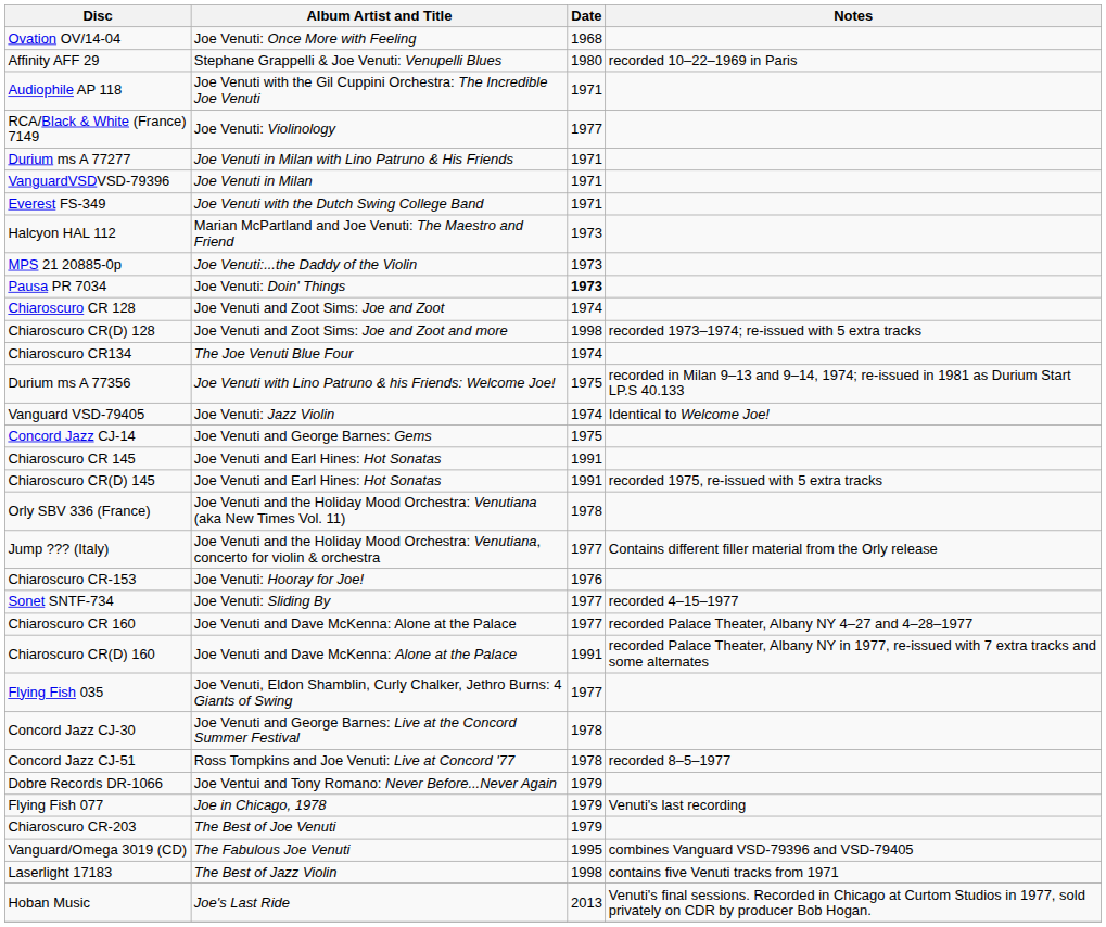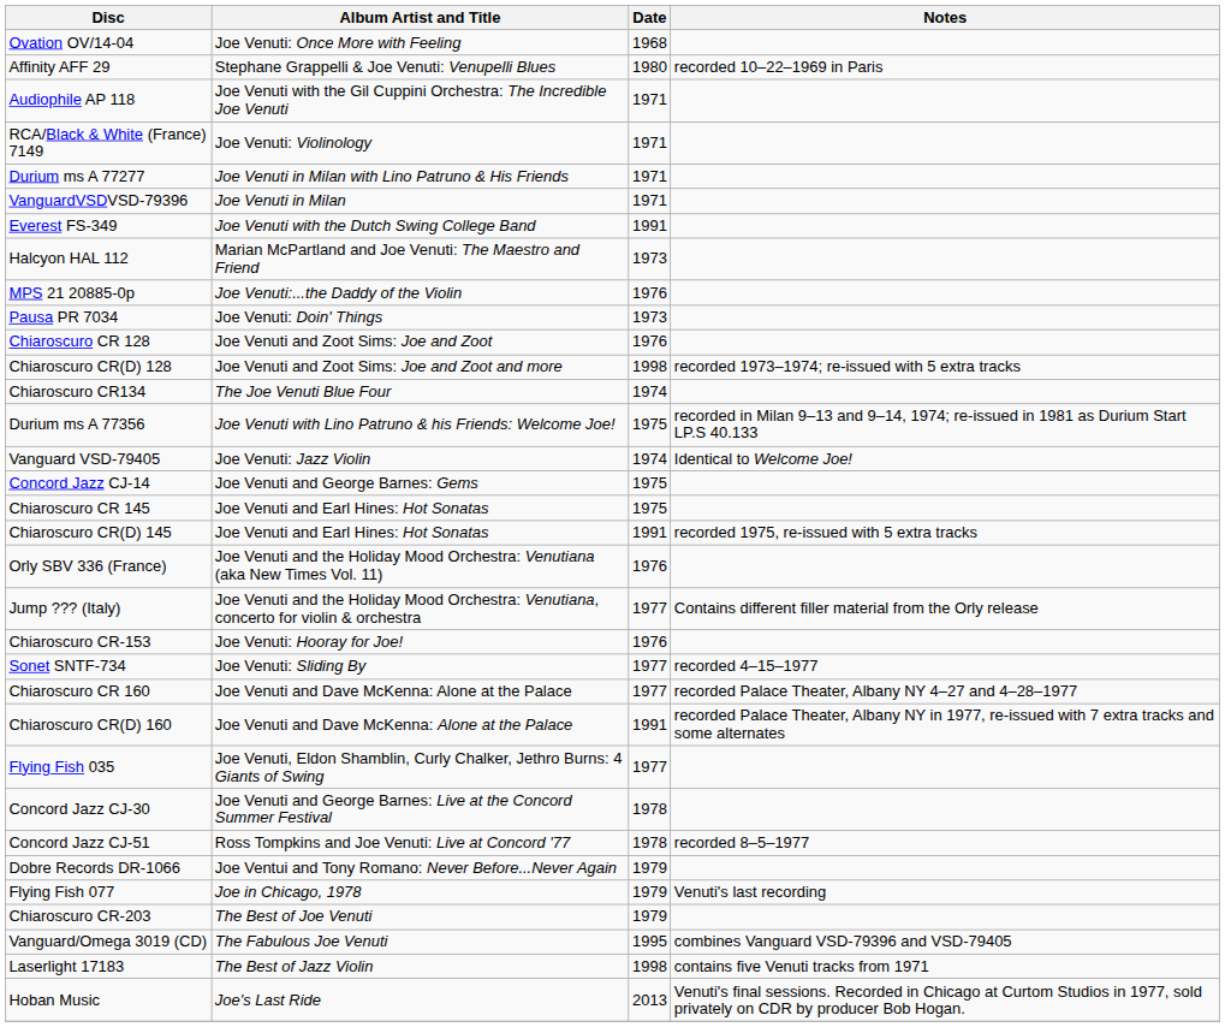 <table class="wikitable">
 <tr>
 <th>Disc</th>
 <th>Album Artist and Title</th>
 <th>Date</th>
 <th>Notes</th>
 </tr>
 <tr>
 <td><a href='#'>Ovation</a> OV/14-04</td>
 <td>Joe Venuti: <em>Once More with Feeling</em></td>
 <td>1968</td>
 <td></td>
 </tr>
 <tr>
 <td>Affinity AFF 29</td>
 <td>Stephane Grappelli & Joe Venuti: <em>Venupelli Blues</em></td>
 <td>1980</td>
 <td>recorded 10–22–1969 in Paris</td>
 </tr>
 <tr>
 <td><a href='#'>Audiophile</a> AP 118</td>
 <td>Joe Venuti with the Gil Cuppini Orchestra: <em>The Incredible Joe Venuti</em></td>
 <td>1971</td>
 <td></td>
 </tr>
 <tr>
 <td>RCA/<a href='#'>Black & White</a> (France) 7149</td>
 <td>Joe Venuti: <em>Violinology</em></td>
-<td>1977</td>
+<td>1971</td>
 <td></td>
 </tr>
 <tr>
 <td><a href='#'>Durium</a> ms A 77277</td>
 <td><em>Joe Venuti in Milan with Lino Patruno & His Friends</em></td>
 <td>1971</td>
 <td></td>
 </tr>
 <tr>
 <td><a href='#'>VanguardVSD</a>VSD-79396</td>
 <td><em>Joe Venuti in Milan</em></td>
 <td>1971</td>
 <td></td>
 </tr>
 <tr>
 <td><a href='#'>Everest</a> FS-349</td>
 <td><em>Joe Venuti with the Dutch Swing College Band</em></td>
-<td>1971</td>
+<td>1991</td>
 <td></td>
 </tr>
 <tr>
 <td>Halcyon HAL 112</td>
 <td>Marian McPartland and Joe Venuti: <em>The Maestro and Friend</em></td>
 <td>1973</td>
 <td></td>
 </tr>
 <tr>
 <td><a href='#'>MPS</a> 21 20885-0p</td>
 <td><em>Joe Venuti:...the Daddy of the Violin</em></td>
-<td>1973</td>
+<td>1976</td>
 <td></td>
 </tr>
 <tr>
 <td><a href='#'>Pausa</a> PR 7034</td>
 <td>Joe Venuti: <em>Doin' Things</em></td>
-<td><strong>1973</strong></td>
+<td>1973</td>
 <td></td>
 </tr>
 <tr>
 <td><a href='#'>Chiaroscuro</a> CR 128</td>
 <td>Joe Venuti and Zoot Sims: <em>Joe and Zoot</em></td>
-<td>1974</td>
+<td>1976</td>
 <td></td>
 </tr>
 <tr>
 <td>Chiaroscuro CR(D) 128</td>
 <td>Joe Venuti and Zoot Sims: <em>Joe and Zoot and more</em></td>
 <td>1998</td>
 <td>recorded 1973–1974; re-issued with 5 extra tracks</td>
 </tr>
 <tr>
 <td>Chiaroscuro CR134</td>
 <td><em>The Joe Venuti Blue Four</em></td>
 <td>1974</td>
 <td></td>
 </tr>
 <tr>
 <td>Durium ms A 77356</td>
 <td><em>Joe Venuti with Lino Patruno & his Friends: Welcome Joe!</em></td>
 <td>1975</td>
 <td>recorded in Milan 9–13 and 9–14, 1974; re-issued in 1981 as Durium Start LP.S 40.133</td>
 </tr>
 <tr>
 <td>Vanguard VSD-79405</td>
 <td>Joe Venuti: <em>Jazz Violin</em></td>
 <td>1974</td>
 <td>Identical to <em>Welcome Joe!</em></td>
 </tr>
 <tr>
 <td><a href='#'>Concord Jazz</a> CJ-14</td>
 <td>Joe Venuti and George Barnes: <em>Gems</em></td>
 <td>1975</td>
 <td></td>
 </tr>
 <tr>
 <td>Chiaroscuro CR 145</td>
 <td>Joe Venuti and Earl Hines: <em>Hot Sonatas</em></td>
-<td>1991</td>
+<td>1975</td>
 <td></td>
 </tr>
 <tr>
 <td>Chiaroscuro CR(D) 145</td>
 <td>Joe Venuti and Earl Hines: <em>Hot Sonatas</em></td>
 <td>1991</td>
 <td>recorded 1975, re-issued with 5 extra tracks</td>
 </tr>
 <tr>
 <td>Orly SBV 336 (France)</td>
 <td>Joe Venuti and the Holiday Mood Orchestra: <em>Venutiana</em> (aka New Times Vol. 11)</td>
-<td>1978</td>
+<td>1976</td>
 <td></td>
 </tr>
 <tr>
 <td>Jump ??? (Italy)</td>
 <td>Joe Venuti and the Holiday Mood Orchestra: <em>Venutiana</em>, concerto for violin & orchestra</td>
 <td>1977</td>
 <td>Contains different filler material from the Orly release</td>
 </tr>
 <tr>
 <td>Chiaroscuro CR-153</td>
 <td>Joe Venuti: <em>Hooray for Joe!</em></td>
 <td>1976</td>
 <td></td>
 </tr>
 <tr>
 <td><a href='#'>Sonet</a> SNTF-734</td>
 <td>Joe Venuti: <em>Sliding By</em></td>
 <td>1977</td>
 <td>recorded 4–15–1977</td>
 </tr>
 <tr>
 <td>Chiaroscuro CR 160</td>
 <td>Joe Venuti and Dave McKenna: Alone at the Palace</td>
 <td>1977</td>
 <td>recorded Palace Theater, Albany NY 4–27 and 4–28–1977</td>
 </tr>
 <tr>
 <td>Chiaroscuro CR(D) 160</td>
 <td>Joe Venuti and Dave McKenna: <em>Alone at the Palace</em></td>
 <td>1991</td>
 <td>recorded Palace Theater, Albany NY in 1977, re-issued with 7 extra tracks and some alternates</td>
 </tr>
 <tr>
 <td><a href='#'>Flying Fish</a> 035</td>
 <td>Joe Venuti, Eldon Shamblin, Curly Chalker, Jethro Burns: 4 <em>Giants of Swing</em></td>
 <td>1977</td>
 <td></td>
 </tr>
 <tr>
 <td>Concord Jazz CJ-30</td>
 <td>Joe Venuti and George Barnes: <em>Live at the Concord Summer Festival</em></td>
 <td>1978</td>
 <td></td>
 </tr>
 <tr>
 <td>Concord Jazz CJ-51</td>
 <td>Ross Tompkins and Joe Venuti: <em>Live at Concord '77</em></td>
 <td>1978</td>
 <td>recorded 8–5–1977</td>
 </tr>
 <tr>
 <td>Dobre Records DR-1066</td>
 <td>Joe Ventui and Tony Romano: <em>Never Before...Never Again</em></td>
 <td>1979</td>
 <td></td>
 </tr>
 <tr>
 <td>Flying Fish 077</td>
 <td><em>Joe in Chicago, 1978</em></td>
 <td>1979</td>
 <td>Venuti's last recording</td>
 </tr>
 <tr>
 <td>Chiaroscuro CR-203</td>
 <td><em>The Best of Joe Venuti</em></td>
 <td>1979</td>
 <td></td>
 </tr>
 <tr>
 <td>Vanguard/Omega 3019 (CD)</td>
 <td><em>The Fabulous Joe Venuti</em></td>
 <td>1995</td>
 <td>combines Vanguard VSD-79396 and VSD-79405</td>
 </tr>
 <tr>
 <td>Laserlight 17183</td>
 <td><em>The Best of Jazz Violin</em></td>
 <td>1998</td>
 <td>contains five Venuti tracks from 1971</td>
 </tr>
 <tr>
 <td>Hoban Music</td>
 <td><em>Joe's Last Ride</em></td>
 <td>2013</td>
 <td>Venuti's final sessions. Recorded in Chicago at Curtom Studios in 1977, sold privately on CDR by producer Bob Hogan.</td>
 </tr>
 <tr>
 </tr>
 </table>
